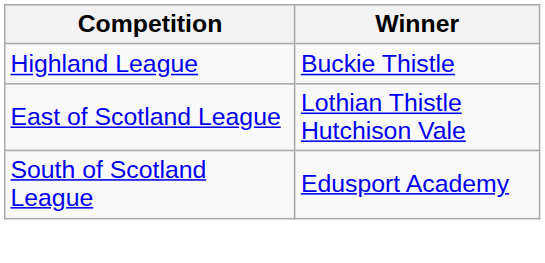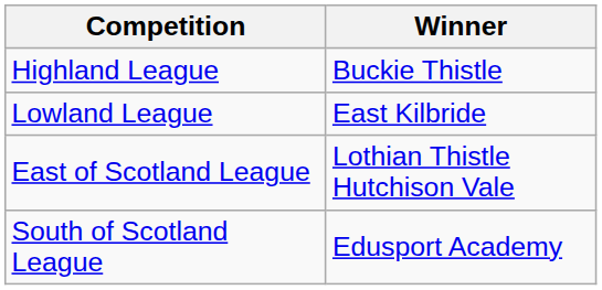 <table class="wikitable">
 <tr>
 <th width=180>Competition</th>
 <th width=150>Winner</th>
 </tr>
 <tr>
 <td><a href='#'>Highland League</a></td>
 <td><a href='#'>Buckie Thistle</a></td>
 </tr>
 <tr>
+<td><a href='#'>Lowland League</a></td>
+<td><a href='#'>East Kilbride</a></td>
+</tr>
+<tr>
 <td><a href='#'>East of Scotland League</a></td>
 <td><a href='#'>Lothian Thistle Hutchison Vale</a></td>
 </tr>
 <tr>
 <td><a href='#'>South of Scotland League</a></td>
 <td><a href='#'>Edusport Academy</a></td>
 </tr>
 </table>
